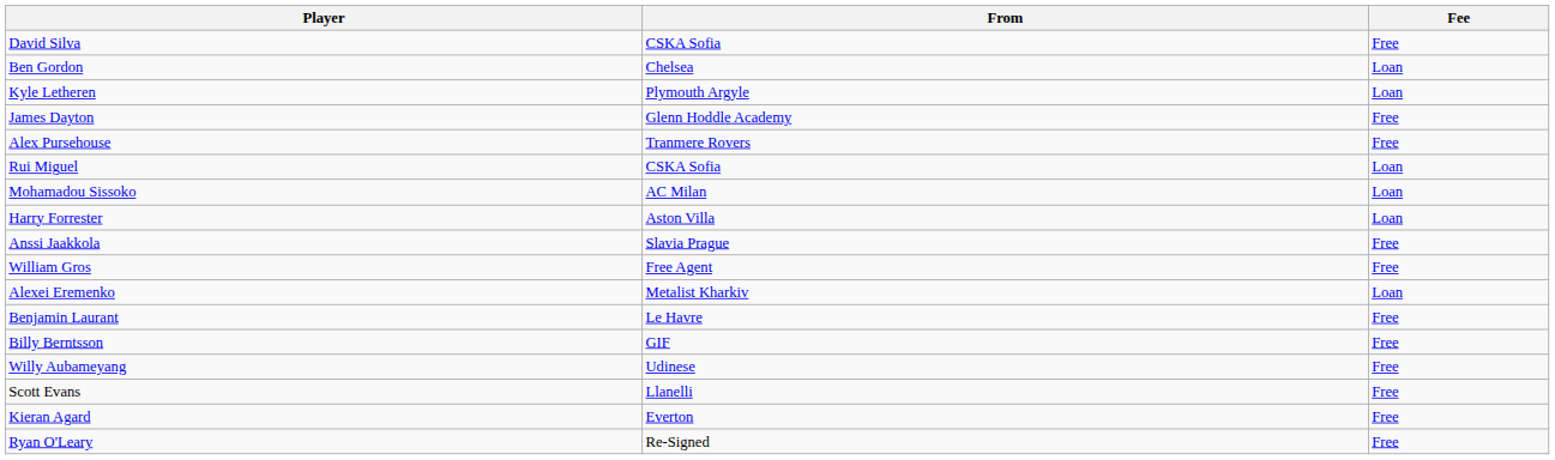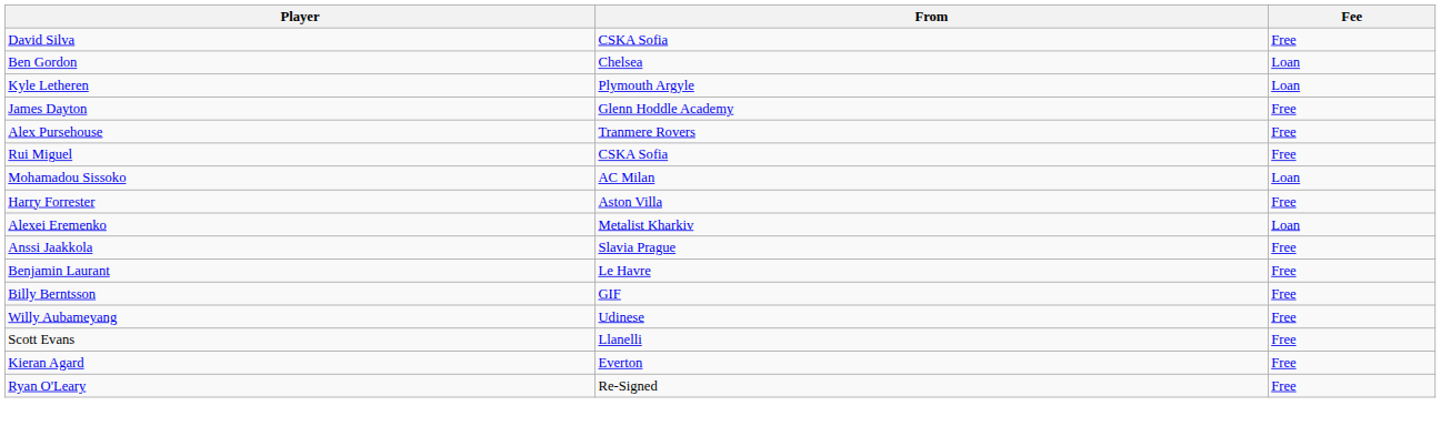 <table class="wikitable" style="text-align:center; font-size:95%;width:98%; text-align:left">
 <tr>
 <th>Player</th>
 <th>From</th>
 <th>Fee</th>
 </tr>
 <tr>
 <td> <a href='#'>David Silva</a></td>
 <td> <a href='#'>CSKA Sofia</a></td>
 <td><a href='#'>Free</a></td>
 </tr>
 <tr>
 <td> <a href='#'>Ben Gordon</a></td>
 <td> <a href='#'>Chelsea</a></td>
 <td><a href='#'>Loan</a></td>
 </tr>
 <tr>
 <td> <a href='#'>Kyle Letheren</a></td>
 <td> <a href='#'>Plymouth Argyle</a></td>
 <td><a href='#'>Loan</a></td>
 </tr>
 <tr>
 <td> <a href='#'>James Dayton</a></td>
 <td> <a href='#'>Glenn Hoddle Academy</a></td>
 <td><a href='#'>Free</a></td>
 </tr>
 <tr>
 <td> <a href='#'>Alex Pursehouse</a></td>
 <td> <a href='#'>Tranmere Rovers</a></td>
 <td><a href='#'>Free</a></td>
 </tr>
 <tr>
 <td> <a href='#'>Rui Miguel</a></td>
 <td> <a href='#'>CSKA Sofia</a></td>
-<td><a href='#'>Loan</a></td>
+<td><a href='#'>Free</a></td>
 </tr>
 <tr>
 <td> <a href='#'>Mohamadou Sissoko</a></td>
 <td> <a href='#'>AC Milan</a></td>
 <td><a href='#'>Loan</a></td>
 </tr>
 <tr>
 <td> <a href='#'>Harry Forrester</a></td>
 <td> <a href='#'>Aston Villa</a></td>
+<td><a href='#'>Free</a></td>
+</tr>
+<tr>
+<td> <a href='#'>Alexei Eremenko</a></td>
+<td> <a href='#'>Metalist Kharkiv</a></td>
 <td><a href='#'>Loan</a></td>
 </tr>
 <tr>
 <td> <a href='#'>Anssi Jaakkola</a></td>
 <td> <a href='#'>Slavia Prague</a></td>
 <td><a href='#'>Free</a></td>
-</tr>
-<tr>
-<td> <a href='#'>William Gros</a></td>
-<td><a href='#'>Free Agent</a></td>
-<td><a href='#'>Free</a></td>
-</tr>
-<tr>
-<td> <a href='#'>Alexei Eremenko</a></td>
-<td> <a href='#'>Metalist Kharkiv</a></td>
-<td><a href='#'>Loan</a></td>
 </tr>
 <tr>
 <td> <a href='#'>Benjamin Laurant</a></td>
 <td> <a href='#'>Le Havre</a></td>
 <td><a href='#'>Free</a></td>
 </tr>
 <tr>
 <td> <a href='#'>Billy Berntsson</a></td>
 <td> <a href='#'>GIF</a></td>
 <td><a href='#'>Free</a></td>
 </tr>
 <tr>
 <td> <a href='#'>Willy Aubameyang</a></td>
 <td> <a href='#'>Udinese</a></td>
 <td><a href='#'>Free</a></td>
 </tr>
 <tr>
 <td> Scott Evans</td>
 <td> <a href='#'>Llanelli</a></td>
 <td><a href='#'>Free</a></td>
 </tr>
 <tr>
 <td> <a href='#'>Kieran Agard</a></td>
 <td> <a href='#'>Everton</a></td>
 <td><a href='#'>Free</a></td>
 </tr>
 <tr>
 <td> <a href='#'>Ryan O'Leary</a></td>
 <td>Re-Signed</td>
 <td><a href='#'>Free</a></td>
 </tr>
 </table>
